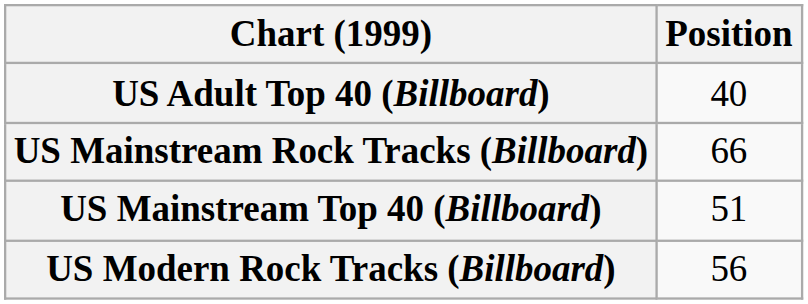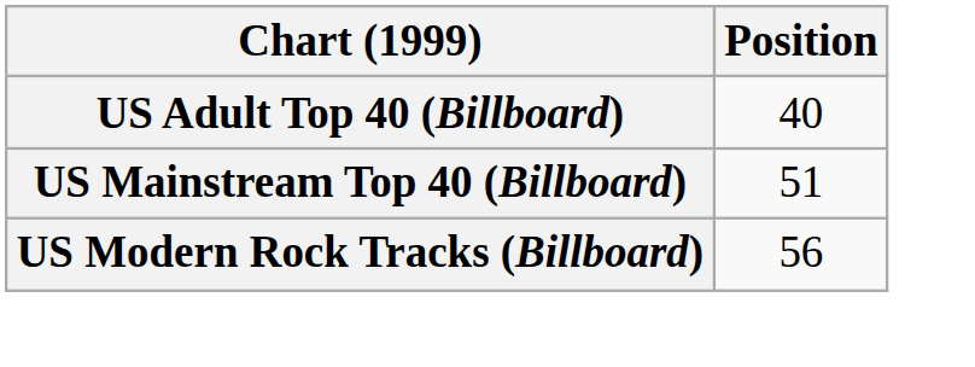 <table class="wikitable sortable plainrowheaders" style="text-align:center">
 <tr>
 <th>Chart (1999)</th>
 <th>Position</th>
 </tr>
 <tr>
 <th scope="row">US Adult Top 40 (<em>Billboard</em>)</th>
 <td>40</td>
 </tr>
 <tr>
-<th scope="row">US Mainstream Rock Tracks (<em>Billboard</em>)</th>
-<td>66</td>
-</tr>
-<tr>
 <th scope="row">US Mainstream Top 40 (<em>Billboard</em>)</th>
 <td>51</td>
 </tr>
 <tr>
 <th scope="row">US Modern Rock Tracks (<em>Billboard</em>)</th>
 <td>56</td>
 </tr>
 </table>
